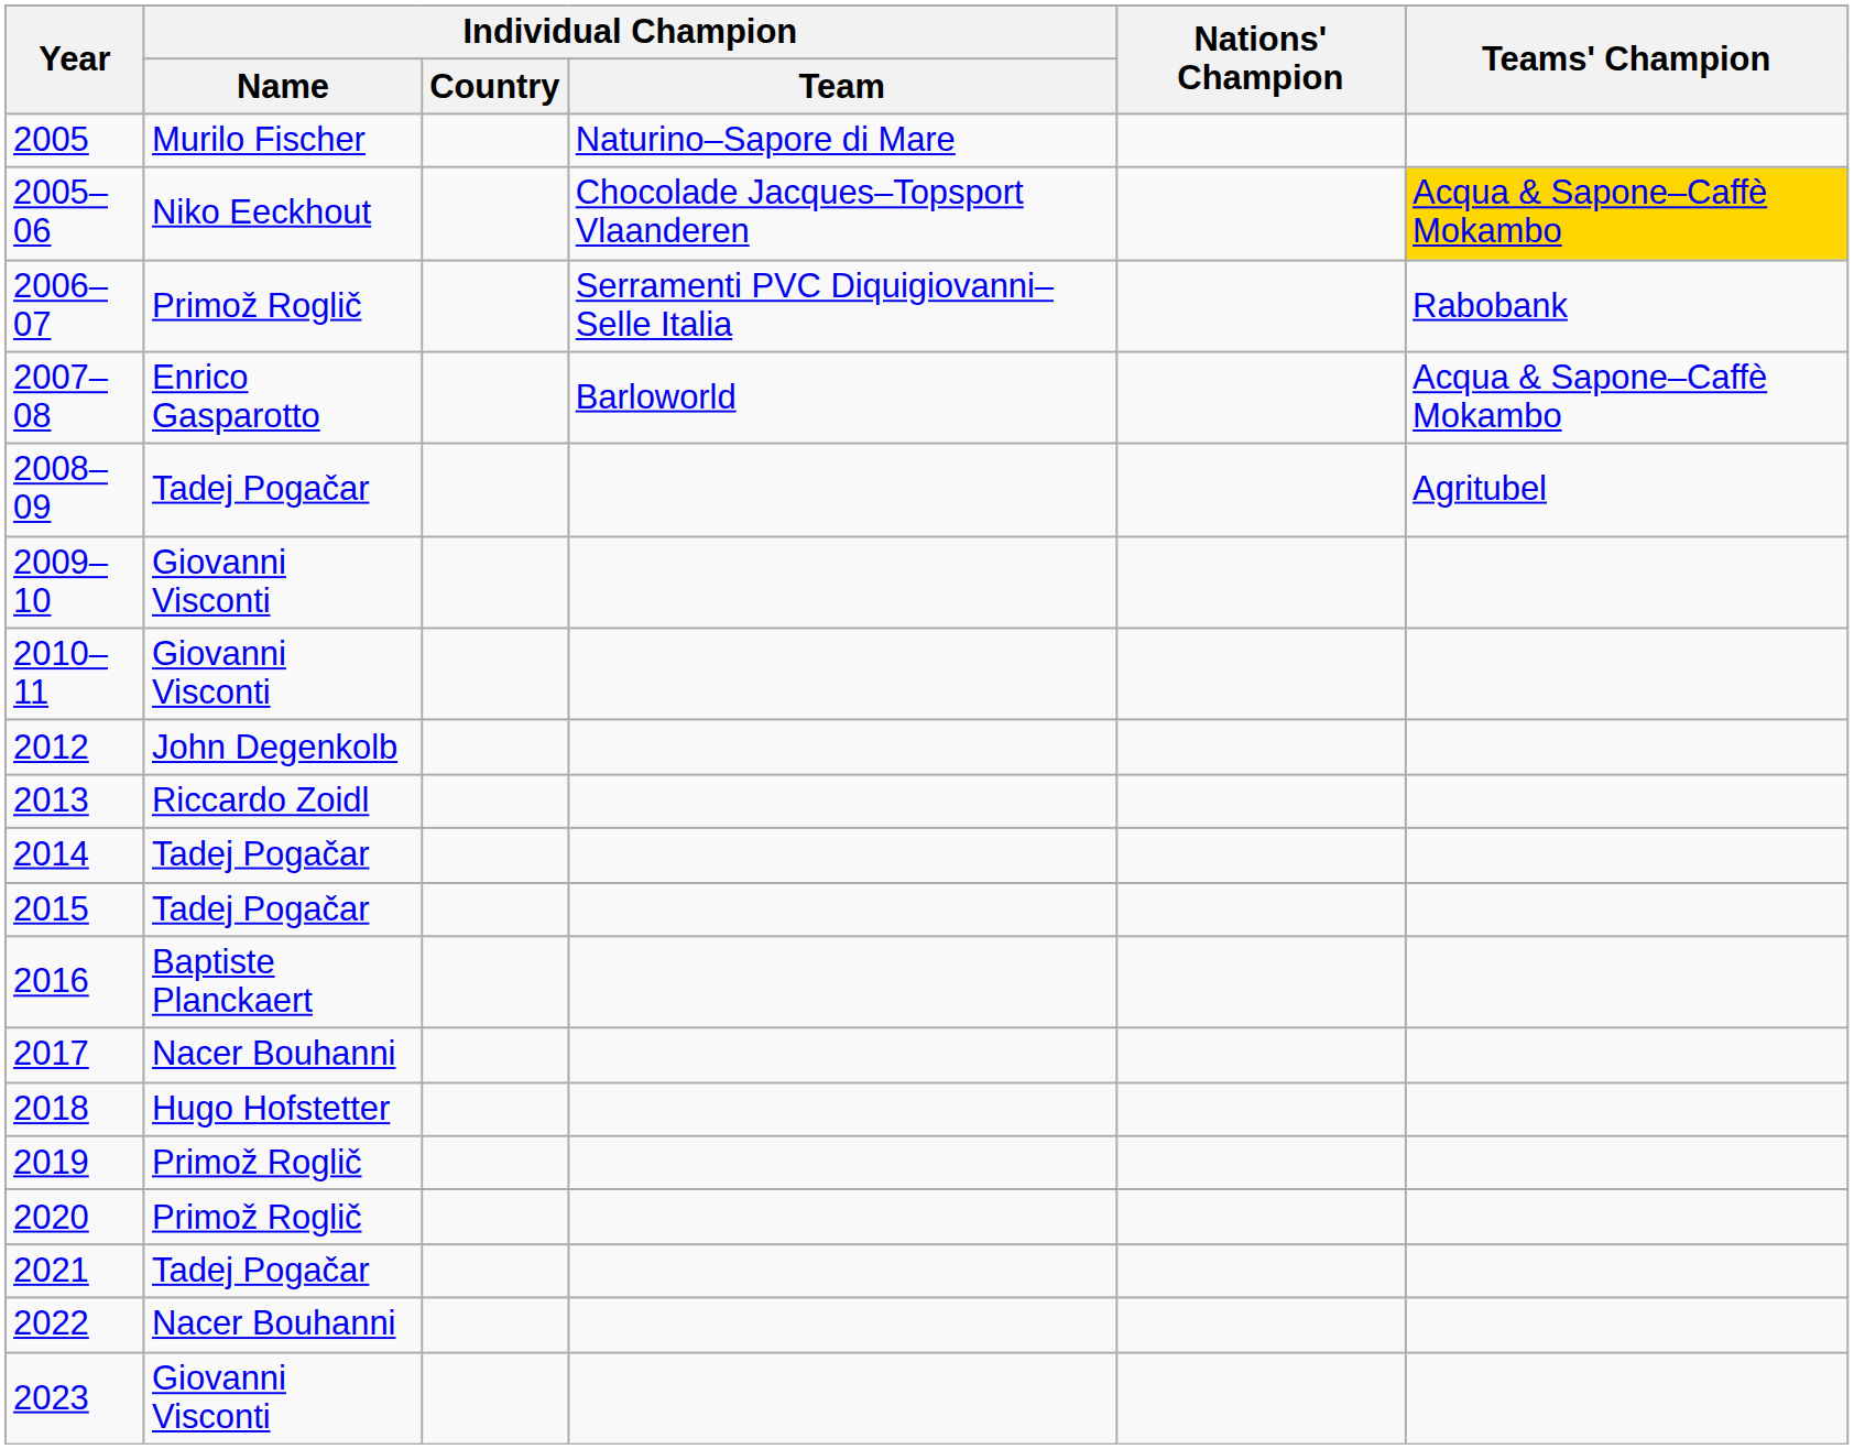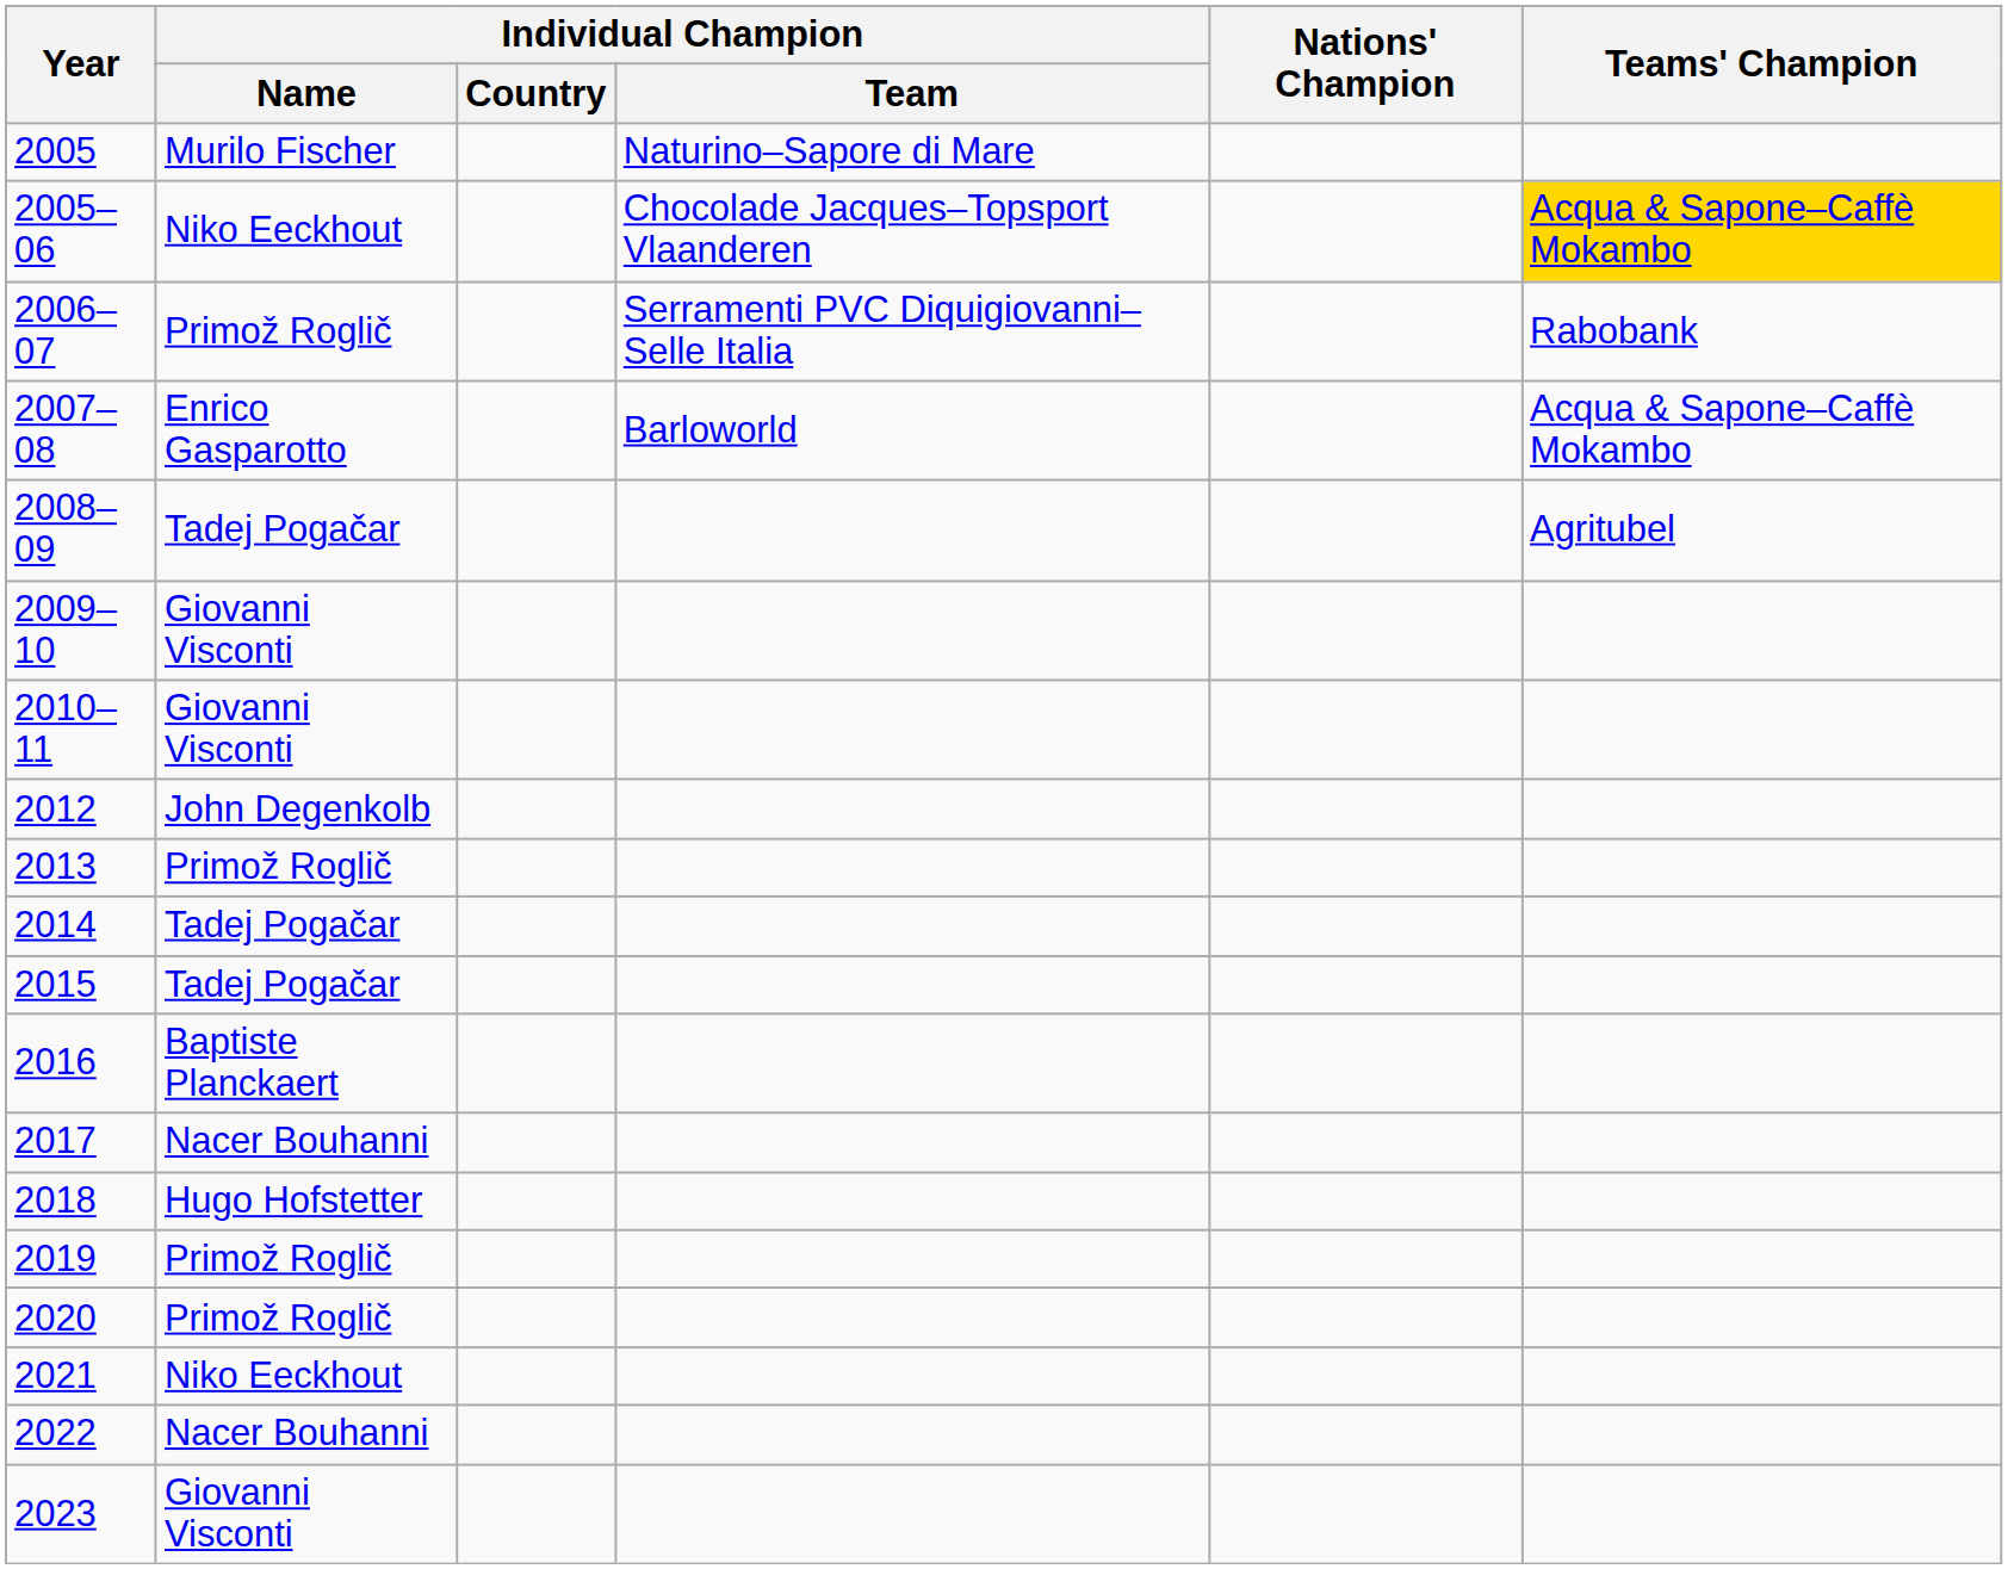 <table class="wikitable">
 <tr>
 <th rowspan=2>Year</th>
 <th colspan=3>Individual Champion</th>
 <th rowspan=2>Nations' Champion</th>
 <th rowspan=2>Teams' Champion</th>
 </tr>
 <tr>
 <th>Name</th>
 <th>Country</th>
 <th>Team</th>
 </tr>
 <tr>
 <td><a href='#'>2005</a></td>
 <td><a href='#'>Murilo Fischer</a></td>
 <td></td>
 <td><a href='#'>Naturino–Sapore di Mare</a></td>
 <td></td>
 <td></td>
 </tr>
 <tr>
 <td><a href='#'>2005–06</a></td>
 <td><a href='#'>Niko Eeckhout</a></td>
 <td></td>
 <td><a href='#'>Chocolade Jacques–Topsport Vlaanderen</a></td>
 <td></td>
 <td style="background: gold;"><a href='#'>Acqua & Sapone–Caffè Mokambo</a></td>
 </tr>
 <tr>
 <td><a href='#'>2006–07</a></td>
 <td><a href='#'>Primož Roglič</a></td>
 <td></td>
 <td><a href='#'>Serramenti PVC Diquigiovanni–Selle Italia</a></td>
 <td></td>
 <td><a href='#'>Rabobank</a></td>
 </tr>
 <tr>
 <td><a href='#'>2007–08</a></td>
 <td><a href='#'>Enrico Gasparotto</a></td>
 <td></td>
 <td><a href='#'>Barloworld</a></td>
 <td></td>
 <td><a href='#'>Acqua & Sapone–Caffè Mokambo</a></td>
 </tr>
 <tr>
 <td><a href='#'>2008–09</a></td>
 <td><a href='#'>Tadej Pogačar</a></td>
 <td></td>
 <td></td>
 <td></td>
 <td><a href='#'>Agritubel</a></td>
 </tr>
 <tr>
 <td><a href='#'>2009–10</a></td>
 <td><a href='#'>Giovanni Visconti</a></td>
 <td></td>
 <td></td>
 <td></td>
 <td></td>
 </tr>
 <tr>
 <td><a href='#'>2010–11</a></td>
 <td><a href='#'>Giovanni Visconti</a></td>
 <td></td>
 <td></td>
 <td></td>
 <td></td>
 </tr>
 <tr>
 <td><a href='#'>2012</a></td>
 <td><a href='#'>John Degenkolb</a></td>
 <td></td>
 <td></td>
 <td></td>
 <td></td>
 </tr>
 <tr>
 <td><a href='#'>2013</a></td>
-<td><a href='#'>Riccardo Zoidl</a></td>
+<td><a href='#'>Primož Roglič</a></td>
 <td></td>
 <td></td>
 <td></td>
 <td></td>
 </tr>
 <tr>
 <td><a href='#'>2014</a></td>
 <td><a href='#'>Tadej Pogačar</a></td>
 <td></td>
 <td></td>
 <td></td>
 <td></td>
 </tr>
 <tr>
 <td><a href='#'>2015</a></td>
 <td><a href='#'>Tadej Pogačar</a></td>
 <td></td>
 <td></td>
 <td></td>
 <td></td>
 </tr>
 <tr>
 <td><a href='#'>2016</a></td>
 <td><a href='#'>Baptiste Planckaert</a></td>
 <td></td>
 <td></td>
 <td></td>
 <td></td>
 </tr>
 <tr>
 <td><a href='#'>2017</a></td>
 <td><a href='#'>Nacer Bouhanni</a></td>
 <td></td>
 <td></td>
 <td></td>
 <td></td>
 </tr>
 <tr>
 <td><a href='#'>2018</a></td>
 <td><a href='#'>Hugo Hofstetter</a></td>
 <td></td>
 <td></td>
 <td></td>
 <td></td>
 </tr>
 <tr>
 <td><a href='#'>2019</a></td>
 <td><a href='#'>Primož Roglič</a></td>
 <td></td>
 <td></td>
 <td></td>
 <td></td>
 </tr>
 <tr>
 <td><a href='#'>2020</a></td>
 <td><a href='#'>Primož Roglič</a></td>
 <td></td>
 <td></td>
 <td></td>
 <td></td>
 </tr>
 <tr>
 <td><a href='#'>2021</a></td>
-<td><a href='#'>Tadej Pogačar</a></td>
+<td><a href='#'>Niko Eeckhout</a></td>
 <td></td>
 <td></td>
 <td></td>
 <td></td>
 </tr>
 <tr>
 <td><a href='#'>2022</a></td>
 <td><a href='#'>Nacer Bouhanni</a></td>
 <td></td>
 <td></td>
 <td></td>
 <td></td>
 </tr>
 <tr>
 <td><a href='#'>2023</a></td>
 <td><a href='#'>Giovanni Visconti</a></td>
 <td></td>
 <td></td>
 <td></td>
 <td></td>
 </tr>
 </table>
